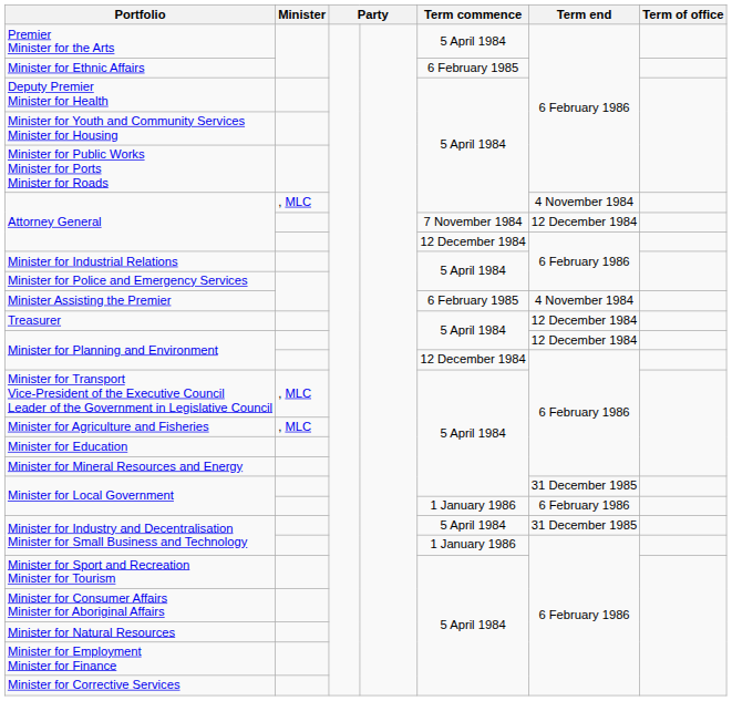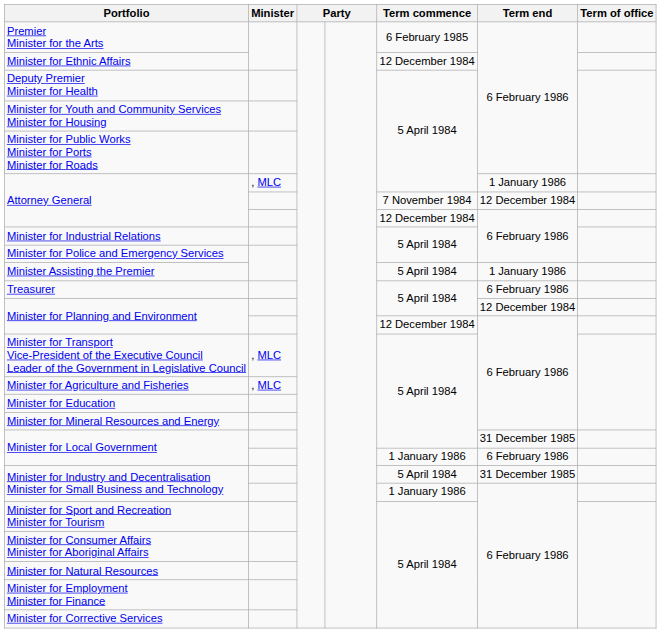 <table class="wikitable sortable">
 <tr>
 <th>Portfolio</th>
 <th>Minister</th>
 <th colspan=2>Party</th>
 <th>Term commence</th>
 <th>Term end</th>
 <th>Term of office</th>
 </tr>
 <tr>
 <td><a href='#'>Premier</a><br><a href='#'>Minister for the Arts</a></td>
 <td rowspan=2></td>
 <td rowspan=27 > </td>
 <td rowspan=27 width=8%></td>
-<td align=center>5 April 1984</td>
+<td align=center>6 February 1985</td>
 <td rowspan="5" align="center">6 February 1986</td>
 <td align=right></td>
 </tr>
 <tr>
 <td><a href='#'>Minister for Ethnic Affairs</a></td>
-<td align=center>6 February 1985</td>
+<td align=center>12 December 1984</td>
 <td align=right></td>
 </tr>
 <tr>
 <td><a href='#'>Deputy Premier</a><br><a href='#'>Minister for Health</a></td>
 <td></td>
 <td rowspan=4 align=center>5 April 1984</td>
 <td rowspan=3 align=right></td>
 </tr>
 <tr>
 <td><a href='#'>Minister for Youth and Community Services</a><br><a href='#'>Minister for Housing</a></td>
 <td></td>
 </tr>
 <tr>
 <td><a href='#'>Minister for Public Works</a><br><a href='#'>Minister for Ports</a><br><a href='#'>Minister for Roads</a></td>
 <td></td>
 </tr>
 <tr>
 <td rowspan=3><a href='#'>Attorney General</a></td>
 <td>, <a href='#'>MLC</a></td>
-<td align=center>4 November 1984</td>
+<td align=center>1 January 1986</td>
 <td align=right></td>
 </tr>
 <tr>
 <td></td>
 <td align=center>7 November 1984</td>
 <td align=center>12 December 1984</td>
 <td align=right></td>
 </tr>
 <tr>
 <td></td>
 <td align=center>12 December 1984</td>
 <td rowspan=3 align=center>6 February 1986</td>
 <td align=right></td>
 </tr>
 <tr>
 <td><a href='#'>Minister for Industrial Relations</a></td>
 <td></td>
 <td rowspan=2 align=center>5 April 1984</td>
 <td rowspan=2 align=right></td>
 </tr>
 <tr>
 <td><a href='#'>Minister for Police and Emergency Services</a></td>
 <td rowspan=2></td>
 </tr>
 <tr>
 <td><a href='#'>Minister Assisting the Premier</a></td>
-<td align=center>6 February 1985</td>
-<td align=center>4 November 1984</td>
+<td align=center>5 April 1984</td>
+<td align=center>1 January 1986</td>
 <td align=right></td>
 </tr>
 <tr>
 <td><a href='#'>Treasurer</a></td>
 <td></td>
 <td rowspan=2 align=center>5 April 1984</td>
-<td align=center>12 December 1984</td>
+<td align=center>6 February 1986</td>
 <td align=right></td>
 </tr>
 <tr>
 <td rowspan=2><a href='#'>Minister for Planning and Environment</a></td>
 <td></td>
 <td align=center>12 December 1984</td>
 <td align=right></td>
 </tr>
 <tr>
 <td></td>
 <td align=center>12 December 1984</td>
 <td rowspan=5 align=center>6 February 1986</td>
 <td align=right></td>
 </tr>
 <tr>
 <td><a href='#'>Minister for Transport</a><br><a href='#'>Vice-President of the Executive Council</a><br><a href='#'>Leader of the Government in Legislative Council</a></td>
 <td>, <a href='#'>MLC</a></td>
 <td rowspan=5 align=center>5 April 1984</td>
 <td rowspan=4 align=right></td>
 </tr>
 <tr>
 <td><a href='#'>Minister for Agriculture and Fisheries</a></td>
 <td>, <a href='#'>MLC</a></td>
 </tr>
 <tr>
 <td><a href='#'>Minister for Education</a></td>
 <td></td>
 </tr>
 <tr>
 <td><a href='#'>Minister for Mineral Resources and Energy</a></td>
 <td></td>
 </tr>
 <tr>
 <td rowspan=2><a href='#'>Minister for Local Government</a></td>
 <td></td>
 <td align=center>31 December 1985</td>
 <td align=right></td>
 </tr>
 <tr>
 <td></td>
 <td align=center>1 January 1986</td>
 <td align=center>6 February 1986</td>
 <td align=right></td>
 </tr>
 <tr>
 <td rowspan=2><a href='#'>Minister for Industry and Decentralisation</a><br><a href='#'>Minister for Small Business and Technology</a></td>
 <td></td>
 <td align=center>5 April 1984</td>
 <td align=center>31 December 1985</td>
 <td align=right></td>
 </tr>
 <tr>
 <td></td>
 <td align=center>1 January 1986</td>
 <td rowspan="6" align="center">6 February 1986</td>
 <td align=right></td>
 </tr>
 <tr>
 <td><a href='#'>Minister for Sport and Recreation</a><br><a href='#'>Minister for Tourism</a></td>
 <td></td>
 <td rowspan=5 align=center>5 April 1984</td>
 <td rowspan=5 align=right></td>
 </tr>
 <tr>
 <td><a href='#'>Minister for Consumer Affairs</a><br><a href='#'>Minister for Aboriginal Affairs</a></td>
 <td></td>
 </tr>
 <tr>
 <td><a href='#'>Minister for Natural Resources</a></td>
 <td></td>
 </tr>
 <tr>
 <td><a href='#'>Minister for Employment</a><br><a href='#'>Minister for Finance</a></td>
 <td></td>
 </tr>
 <tr>
 <td><a href='#'>Minister for Corrective Services</a></td>
 <td></td>
 </tr>
 </table>
